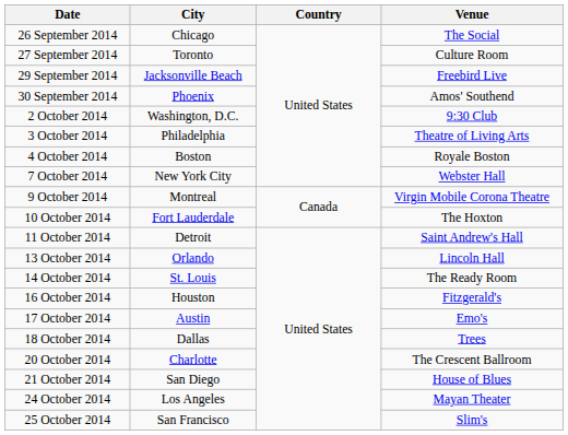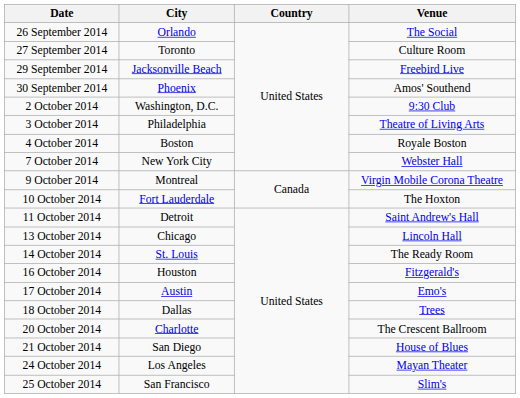 <table class="wikitable" style="text-align:center">
 <tr>
 <th style="width:150px;">Date</th>
 <th style="width:150px;">City</th>
 <th style="width:150px;">Country</th>
 <th style="width:220px;">Venue</th>
 </tr>
 <tr>
 <td>26 September 2014</td>
-<td>Chicago</td>
+<td><a href='#'>Orlando</a></td>
 <td rowspan="8">United States</td>
 <td><a href='#'>The Social</a></td>
 </tr>
 <tr>
 <td>27 September 2014</td>
 <td>Toronto</td>
 <td>Culture Room</td>
 </tr>
 <tr>
 <td>29 September 2014</td>
 <td><a href='#'>Jacksonville Beach</a></td>
 <td><a href='#'>Freebird Live</a></td>
 </tr>
 <tr>
 <td>30 September 2014</td>
 <td><a href='#'>Phoenix</a></td>
 <td>Amos' Southend</td>
 </tr>
 <tr>
 <td>2 October 2014</td>
 <td>Washington, D.C.</td>
 <td><a href='#'>9:30 Club</a></td>
 </tr>
 <tr>
 <td>3 October 2014</td>
 <td>Philadelphia</td>
 <td><a href='#'>Theatre of Living Arts</a></td>
 </tr>
 <tr>
 <td>4 October 2014</td>
 <td>Boston</td>
 <td>Royale Boston</td>
 </tr>
 <tr>
 <td>7 October 2014</td>
 <td>New York City</td>
 <td><a href='#'>Webster Hall</a></td>
 </tr>
 <tr>
 <td>9 October 2014</td>
 <td>Montreal</td>
 <td rowspan="2">Canada</td>
 <td><a href='#'>Virgin Mobile Corona Theatre</a></td>
 </tr>
 <tr>
 <td>10 October 2014</td>
 <td><a href='#'>Fort Lauderdale</a></td>
 <td>The Hoxton</td>
 </tr>
 <tr>
 <td>11 October 2014</td>
 <td>Detroit</td>
 <td rowspan="10">United States</td>
 <td><a href='#'>Saint Andrew's Hall</a></td>
 </tr>
 <tr>
 <td>13 October 2014</td>
-<td><a href='#'>Orlando</a></td>
+<td>Chicago</td>
 <td><a href='#'>Lincoln Hall</a></td>
 </tr>
 <tr>
 <td>14 October 2014</td>
 <td><a href='#'>St. Louis</a></td>
 <td>The Ready Room</td>
 </tr>
 <tr>
 <td>16 October 2014</td>
 <td>Houston</td>
 <td><a href='#'>Fitzgerald's</a></td>
 </tr>
 <tr>
 <td>17 October 2014</td>
 <td><a href='#'>Austin</a></td>
 <td><a href='#'>Emo's</a></td>
 </tr>
 <tr>
 <td>18 October 2014</td>
 <td>Dallas</td>
 <td><a href='#'>Trees</a></td>
 </tr>
 <tr>
 <td>20 October 2014</td>
 <td><a href='#'>Charlotte</a></td>
 <td>The Crescent Ballroom</td>
 </tr>
 <tr>
 <td>21 October 2014</td>
 <td>San Diego</td>
 <td><a href='#'>House of Blues</a></td>
 </tr>
 <tr>
 <td>24 October 2014</td>
 <td>Los Angeles</td>
 <td><a href='#'>Mayan Theater</a></td>
 </tr>
 <tr>
 <td>25 October 2014</td>
 <td>San Francisco</td>
 <td><a href='#'>Slim's</a></td>
 </tr>
 </table>
